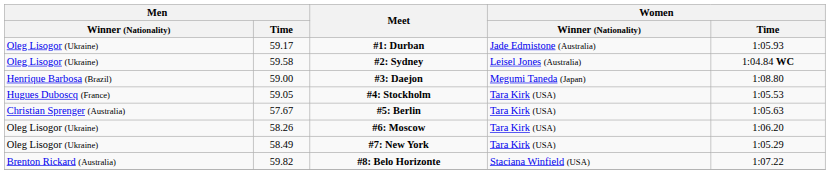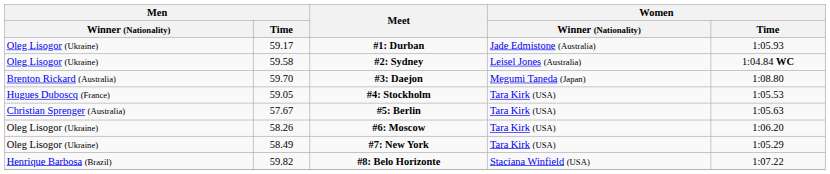 <table class=wikitable width=100%>
 <tr>
 <th colspan="2">Men</th>
 <th rowspan="2">Meet</th>
 <th colspan="2">Women</th>
 </tr>
 <tr>
 <th>Winner <small>(Nationality)</small></th>
 <th>Time</th>
 <th>Winner <small>(Nationality)</small></th>
 <th>Time</th>
 </tr>
 <tr>
 <td> <a href='#'>Oleg Lisogor</a> <small>(Ukraine)</small></td>
 <td align=center>59.17</td>
 <td align=center><strong>#1: Durban</strong></td>
 <td> <a href='#'>Jade Edmistone</a> <small>(Australia)</small></td>
 <td align=center>1:05.93</td>
 </tr>
 <tr>
 <td> <a href='#'>Oleg Lisogor</a> <small>(Ukraine)</small></td>
 <td align=center>59.58</td>
 <td align=center><strong>#2: Sydney</strong></td>
 <td> <a href='#'>Leisel Jones</a> <small>(Australia)</small></td>
 <td align=center>1:04.84 <strong>WC</strong></td>
 </tr>
 <tr>
-<td> <a href='#'>Henrique Barbosa</a> <small>(Brazil)</small></td>
-<td align=center>59.00</td>
+<td> <a href='#'>Brenton Rickard</a> <small>(Australia)</small></td>
+<td align=center>59.70</td>
 <td align=center><strong>#3: Daejon</strong></td>
 <td> <a href='#'>Megumi Taneda</a> <small>(Japan)</small></td>
 <td align=center>1:08.80</td>
 </tr>
 <tr>
 <td> <a href='#'>Hugues Duboscq</a> <small>(France)</small></td>
 <td align=center>59.05</td>
 <td align=center><strong>#4: Stockholm</strong></td>
 <td> <a href='#'>Tara Kirk</a> <small>(USA)</small></td>
 <td align=center>1:05.53</td>
 </tr>
 <tr>
 <td> <a href='#'>Christian Sprenger</a> <small>(Australia)</small></td>
 <td align=center>57.67</td>
 <td align=center><strong>#5: Berlin</strong></td>
 <td> <a href='#'>Tara Kirk</a> <small>(USA)</small></td>
 <td align=center>1:05.63</td>
 </tr>
 <tr>
 <td> Oleg Lisogor <small>(Ukraine)</small></td>
 <td align=center>58.26</td>
 <td align=center><strong>#6: Moscow</strong></td>
 <td> <a href='#'>Tara Kirk</a> <small>(USA)</small></td>
 <td align=center>1:06.20</td>
 </tr>
 <tr>
 <td> Oleg Lisogor <small>(Ukraine)</small></td>
 <td align=center>58.49</td>
 <td align=center><strong>#7: New York</strong></td>
 <td> <a href='#'>Tara Kirk</a> <small>(USA)</small></td>
 <td align=center>1:05.29</td>
 </tr>
 <tr>
-<td> <a href='#'>Brenton Rickard</a> <small>(Australia)</small></td>
+<td> <a href='#'>Henrique Barbosa</a> <small>(Brazil)</small></td>
 <td align=center>59.82</td>
 <td align=center><strong>#8: Belo Horizonte</strong></td>
 <td> <a href='#'>Staciana Winfield</a> <small>(USA)</small></td>
 <td align=center>1:07.22</td>
 </tr>
 <tr>
 </tr>
 </table>
